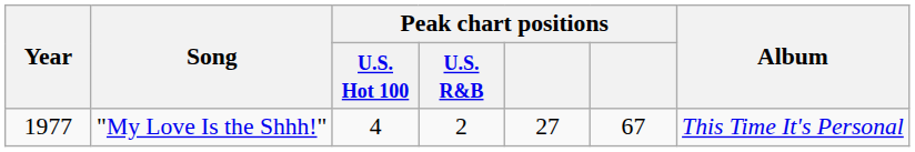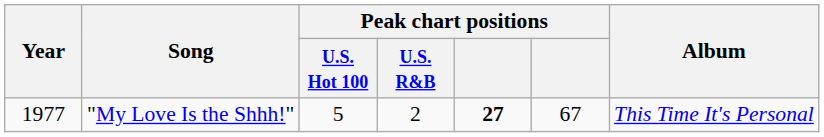 <table class="wikitable">
 <tr>
 <th align=center valign=center width=50 rowspan=2>Year</th>
 <th align=left valign=center rowspan=2>Song</th>
 <th align=center colspan=4>Peak chart positions</th>
 <th align=left valign=center rowspan=2>Album</th>
 </tr>
 <tr>
 <th align=center width=50><small><a href='#'>U.S.<br>Hot 100</a></small></th>
 <th align=center width=50><small><a href='#'>U.S.<br>R&B</a></small></th>
 <th align=center width=50><small></small></th>
 <th align=center width=50><small></small></th>
 </tr>
 <tr>
 <td align=center valign=center>1977</td>
 <td align=left>"<a href='#'>My Love Is the Shhh!</a>"<br></td>
-<td align=center>4</td>
+<td align=center>5</td>
 <td align=center>2</td>
-<td align=center>27</td>
+<td align=center><strong>27</strong></td>
 <td align=center>67</td>
 <td align=left valign=center><em><a href='#'>This Time It's Personal</a></em><br></td>
 </tr>
 </table>
